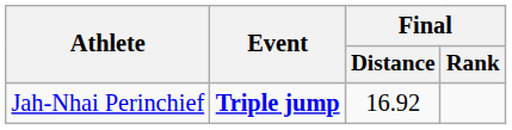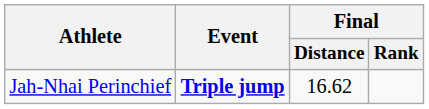 <table class="wikitable" style="font-size:90%; text-align:center">
 <tr>
 <th rowspan=2>Athlete</th>
 <th rowspan=2>Event</th>
 <th colspan=2>Final</th>
 </tr>
 <tr style="font-size:95%">
 <th>Distance</th>
 <th>Rank</th>
 </tr>
 <tr>
 <td align=left><a href='#'>Jah-Nhai Perinchief</a></td>
 <td align=left rowspan=1><strong><a href='#'>Triple jump</a></strong></td>
-<td>16.92</td>
+<td>16.62</td>
 <td></td>
 </tr>
 </table>
